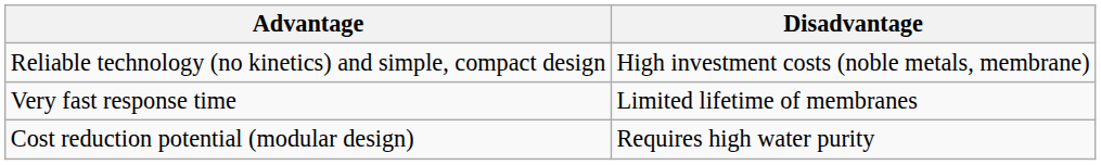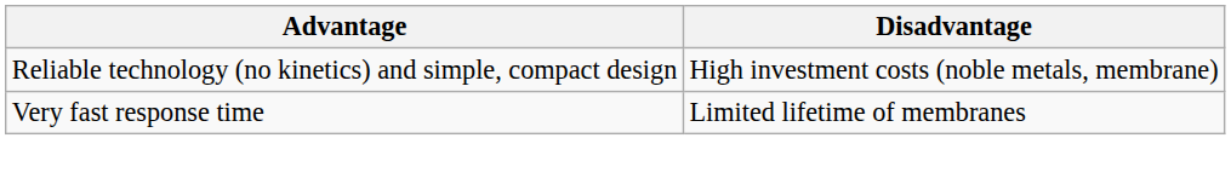 <table class="wikitable">
 <tr>
 <th>Advantage</th>
 <th>Disadvantage</th>
 </tr>
 <tr>
 <td>Reliable technology (no kinetics) and simple, compact design</td>
 <td>High investment costs (noble metals, membrane)</td>
 </tr>
 <tr>
 <td>Very fast response time</td>
 <td>Limited lifetime of membranes</td>
 </tr>
-<tr>
-<td>Cost reduction potential (modular design)</td>
-<td>Requires high water purity</td>
-</tr>
 </table>
